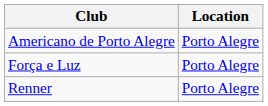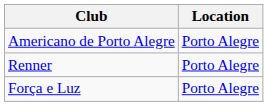 <table class="wikitable sortable">
 <tr>
 <th>Club</th>
 <th>Location</th>
 </tr>
 <tr>
 <td><a href='#'>Americano de Porto Alegre</a></td>
 <td><a href='#'>Porto Alegre</a></td>
 </tr>
 <tr>
+<td><a href='#'>Renner</a></td>
+<td><a href='#'>Porto Alegre</a></td>
+</tr>
+<tr>
 <td><a href='#'>Força e Luz</a></td>
 <td><a href='#'>Porto Alegre</a></td>
 </tr>
-<tr>
-<td><a href='#'>Renner</a></td>
-<td><a href='#'>Porto Alegre</a></td>
-</tr>
 </table>
